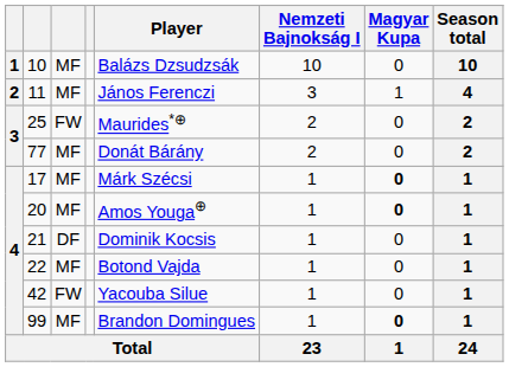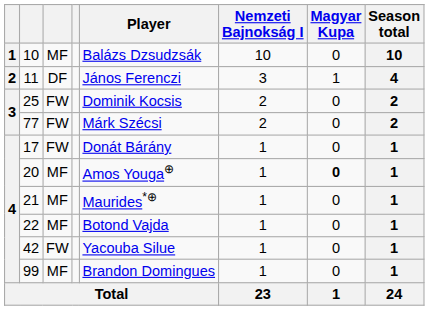 <table class="wikitable sortable sticky-header" style="text-align:center; font-size:85%;">
 <tr>
 <th></th>
 <th></th>
 <th></th>
 <th></th>
 <th>Player</th>
 <th><a href='#'>Nemzeti<br>Bajnokság I</a></th>
 <th><a href='#'>Magyar<br>Kupa</a></th>
 <th>Season<br>total</th>
 </tr>
 <tr>
 <th rowspan="1">1</th>
 <td>10</td>
 <td>MF</td>
 <td></td>
 <td style="text-align:left;" data-sort-value="Dzsudzsak"><a href='#'>Balázs Dzsudzsák</a></td>
 <td>10</td>
 <td>0</td>
 <th>10</th>
 </tr>
 <tr>
 <th rowspan="1">2</th>
 <td>11</td>
-<td>MF</td>
+<td>DF</td>
 <td></td>
 <td style="text-align:left;" data-sort-value="Ferenczi"><a href='#'>János Ferenczi</a></td>
 <td>3</td>
 <td>1</td>
 <th>4</th>
 </tr>
 <tr>
 <th rowspan="2">3</th>
 <td>25</td>
 <td>FW</td>
 <td></td>
-<td style="text-align:left;" data-sort-value="Maurides"><a href='#'>Maurides</a><sup>*⊕</sup></td>
+<td style="text-align:left;" data-sort-value="KocsisD"><a href='#'>Dominik Kocsis</a></td>
 <td>2</td>
 <td>0</td>
 <th>2</th>
 </tr>
 <tr>
 <td>77</td>
-<td>MF</td>
+<td>FW</td>
 <td></td>
-<td style="text-align:left;" data-sort-value="Barany"><a href='#'>Donát Bárány</a></td>
+<td style="text-align:left;" data-sort-value="Szecsi"><a href='#'>Márk Szécsi</a></td>
 <td>2</td>
 <td>0</td>
 <th>2</th>
 </tr>
 <tr>
 <th rowspan="6">4</th>
 <td>17</td>
-<td>MF</td>
+<td>FW</td>
 <td></td>
-<td style="text-align:left;" data-sort-value="Szecsi"><a href='#'>Márk Szécsi</a></td>
+<td style="text-align:left;" data-sort-value="Barany"><a href='#'>Donát Bárány</a></td>
 <td>1</td>
-<td><strong>0</strong></td>
+<td>0</td>
 <th>1</th>
 </tr>
 <tr>
 <td>20</td>
 <td>MF</td>
 <td></td>
 <td style="text-align:left;" data-sort-value="Youga"><a href='#'>Amos Youga</a><sup>⊕</sup></td>
 <td>1</td>
 <td><strong>0</strong></td>
 <th>1</th>
 </tr>
 <tr>
 <td>21</td>
-<td>DF</td>
+<td>MF</td>
 <td></td>
-<td style="text-align:left;" data-sort-value="KocsisD"><a href='#'>Dominik Kocsis</a></td>
+<td style="text-align:left;" data-sort-value="Maurides"><a href='#'>Maurides</a><sup>*⊕</sup></td>
 <td>1</td>
 <td>0</td>
 <th>1</th>
 </tr>
 <tr>
 <td>22</td>
 <td>MF</td>
 <td></td>
 <td style="text-align:left;" data-sort-value="Vajda"><a href='#'>Botond Vajda</a></td>
 <td>1</td>
 <td>0</td>
 <th>1</th>
 </tr>
 <tr>
 <td>42</td>
 <td>FW</td>
 <td></td>
 <td style="text-align:left;" data-sort-value="Silue"><a href='#'>Yacouba Silue</a></td>
 <td>1</td>
 <td>0</td>
 <th>1</th>
 </tr>
 <tr>
 <td>99</td>
 <td>MF</td>
 <td></td>
 <td style="text-align:left;" data-sort-value="Domingues"><a href='#'>Brandon Domingues</a></td>
 <td>1</td>
-<td><strong>0</strong></td>
+<td>0</td>
 <th>1</th>
 </tr>
 <tr>
 <th colspan="5">Total</th>
 <th>23</th>
 <th>1</th>
 <th>24</th>
 </tr>
 </table>
